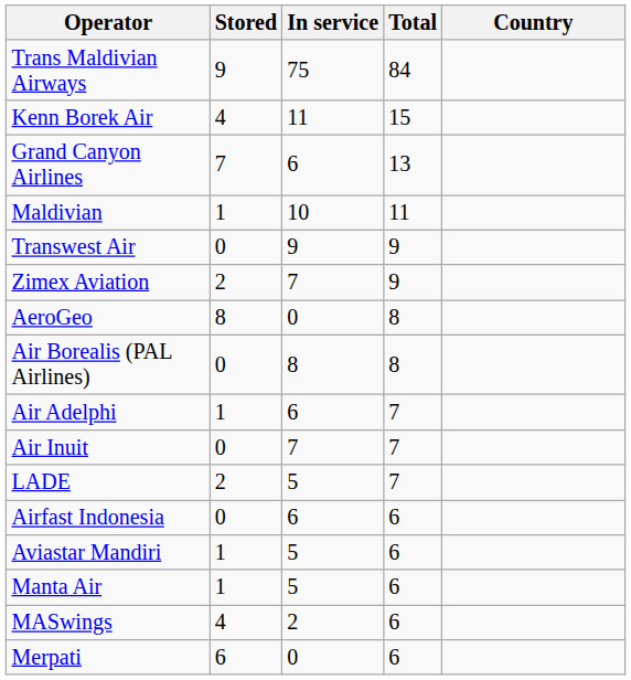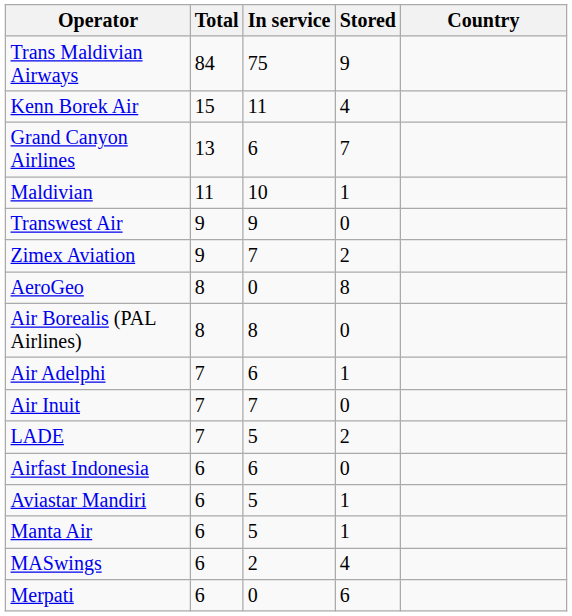 <table class="wikitable sortable" style="margin: 1em auto;">
 <tr>
 <th scope="col" width="140">Operator</th>
+<th scope="col" width="2">Total</th>
+<th scope="col" width=>In service</th>
 <th scope="col" width="2">Stored</th>
-<th scope="col" width=>In service</th>
-<th scope="col" width="2">Total</th>
 <th scope="col" width="125">Country</th>
 </tr>
 <tr>
 <td><a href='#'>Trans Maldivian Airways</a></td>
+<td>84</td>
+<td>75</td>
 <td>9</td>
-<td>75</td>
-<td>84</td>
 <td></td>
 </tr>
 <tr>
 <td><a href='#'>Kenn Borek Air</a></td>
+<td>15</td>
+<td>11</td>
 <td>4</td>
-<td>11</td>
-<td>15</td>
 <td></td>
 </tr>
 <tr>
 <td><a href='#'>Grand Canyon Airlines</a></td>
+<td>13</td>
+<td>6</td>
 <td>7</td>
-<td>6</td>
-<td>13</td>
 <td></td>
 </tr>
 <tr>
 <td><a href='#'>Maldivian</a></td>
+<td>11</td>
+<td>10</td>
 <td>1</td>
-<td>10</td>
-<td>11</td>
 <td></td>
 </tr>
 <tr>
 <td><a href='#'>Transwest Air</a></td>
-<td>0</td>
 <td>9</td>
 <td>9</td>
+<td>0</td>
 <td></td>
 </tr>
 <tr>
 <td><a href='#'>Zimex Aviation</a></td>
+<td>9</td>
+<td>7</td>
 <td>2</td>
-<td>7</td>
-<td>9</td>
 <td></td>
 </tr>
 <tr>
 <td><a href='#'>AeroGeo</a></td>
 <td>8</td>
 <td>0</td>
 <td>8</td>
 <td></td>
 </tr>
 <tr>
 <td><a href='#'>Air Borealis</a> (PAL Airlines)</td>
-<td>0</td>
 <td>8</td>
 <td>8</td>
+<td>0</td>
 <td></td>
 </tr>
 <tr>
 <td><a href='#'>Air Adelphi</a></td>
+<td>7</td>
+<td>6</td>
 <td>1</td>
-<td>6</td>
-<td>7</td>
 <td></td>
 </tr>
 <tr>
 <td><a href='#'>Air Inuit</a></td>
-<td>0</td>
 <td>7</td>
 <td>7</td>
+<td>0</td>
 <td></td>
 </tr>
 <tr>
 <td><a href='#'>LADE</a></td>
+<td>7</td>
+<td>5</td>
 <td>2</td>
-<td>5</td>
-<td>7</td>
 <td></td>
 </tr>
 <tr>
 <td><a href='#'>Airfast Indonesia</a></td>
-<td>0</td>
 <td>6</td>
 <td>6</td>
+<td>0</td>
 <td></td>
 </tr>
 <tr>
 <td><a href='#'>Aviastar Mandiri</a></td>
+<td>6</td>
+<td>5</td>
 <td>1</td>
-<td>5</td>
-<td>6</td>
 <td></td>
 </tr>
 <tr>
 <td><a href='#'>Manta Air</a></td>
+<td>6</td>
+<td>5</td>
 <td>1</td>
-<td>5</td>
-<td>6</td>
 <td></td>
 </tr>
 <tr>
 <td><a href='#'>MASwings</a></td>
+<td>6</td>
+<td>2</td>
 <td>4</td>
-<td>2</td>
-<td>6</td>
 <td></td>
 </tr>
 <tr>
 <td><a href='#'>Merpati</a></td>
 <td>6</td>
 <td>0</td>
 <td>6</td>
 <td></td>
 </tr>
 </table>
